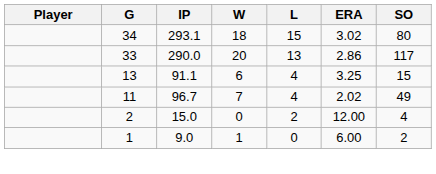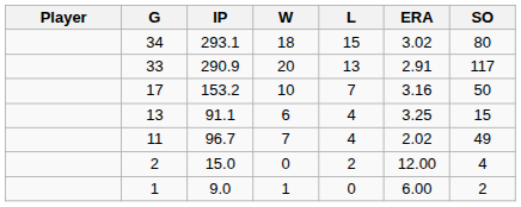 <table class="wikitable sortable">
 <tr>
 <th bgcolor="#DDDDFF" width="16%">Player</th>
 <th bgcolor="#DDDDFF" width="9%">G</th>
 <th bgcolor="#DDDDFF" width="9%">IP</th>
 <th bgcolor="#DDDDFF" width="9%">W</th>
 <th bgcolor="#DDDDFF" width="9%">L</th>
 <th bgcolor="#DDDDFF" width="9%">ERA</th>
 <th bgcolor="#DDDDFF" width="9%">SO</th>
 </tr>
 <tr align="center">
 <td></td>
 <td>34</td>
 <td>293.1</td>
 <td>18</td>
 <td>15</td>
 <td>3.02</td>
 <td>80</td>
 </tr>
 <tr align="center">
 <td></td>
 <td>33</td>
-<td>290.0</td>
+<td>290.9</td>
 <td>20</td>
 <td>13</td>
-<td>2.86</td>
+<td>2.91</td>
 <td>117</td>
+</tr>
+<tr align="center">
+<td></td>
+<td>17</td>
+<td>153.2</td>
+<td>10</td>
+<td>7</td>
+<td>3.16</td>
+<td>50</td>
 </tr>
 <tr align="center">
 <td></td>
 <td>13</td>
 <td>91.1</td>
 <td>6</td>
 <td>4</td>
 <td>3.25</td>
 <td>15</td>
 </tr>
 <tr align="center">
 <td></td>
 <td>11</td>
 <td>96.7</td>
 <td>7</td>
 <td>4</td>
 <td>2.02</td>
 <td>49</td>
 </tr>
 <tr align="center">
 <td></td>
 <td>2</td>
 <td>15.0</td>
 <td>0</td>
 <td>2</td>
 <td>12.00</td>
 <td>4</td>
 </tr>
 <tr align="center">
 <td></td>
 <td>1</td>
 <td>9.0</td>
 <td>1</td>
 <td>0</td>
 <td>6.00</td>
 <td>2</td>
 </tr>
 </table>
